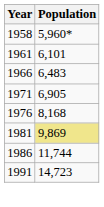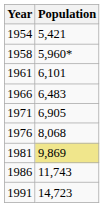 <table class="wikitable">
 <tr>
 <th>Year</th>
 <th>Population</th>
+</tr>
+<tr>
+<td>1954</td>
+<td>5,421</td>
 </tr>
 <tr>
 <td>1958</td>
 <td>5,960*</td>
 </tr>
 <tr>
 <td>1961</td>
 <td>6,101</td>
 </tr>
 <tr>
 <td>1966</td>
 <td>6,483</td>
 </tr>
 <tr>
 <td>1971</td>
 <td>6,905</td>
 </tr>
 <tr>
 <td>1976</td>
-<td>8,168</td>
+<td>8,068</td>
 </tr>
 <tr>
 <td>1981</td>
 <td style="background: khaki;">9,869</td>
 </tr>
 <tr>
 <td>1986</td>
-<td>11,744</td>
+<td>11,743</td>
 </tr>
 <tr>
 <td>1991</td>
 <td>14,723</td>
 </tr>
 </table>
